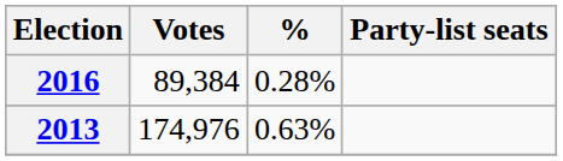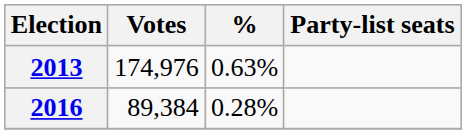 <table class=wikitable style="text-align:right">
 <tr>
 <th>Election</th>
 <th>Votes</th>
 <th>%</th>
 <th>Party-list seats</th>
 </tr>
 <tr>
+<th align=left><a href='#'>2013</a></th>
+<td>174,976</td>
+<td>0.63%</td>
+<td></td>
+</tr>
+<tr>
 <th align=left><a href='#'>2016</a></th>
 <td>89,384</td>
 <td>0.28%</td>
 <td></td>
 </tr>
 <tr>
-<th align=left><a href='#'>2013</a></th>
-<td>174,976</td>
-<td>0.63%</td>
-<td></td>
-</tr>
-<tr>
 </tr>
 </table>
